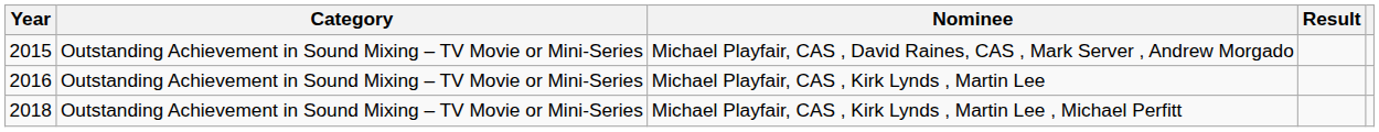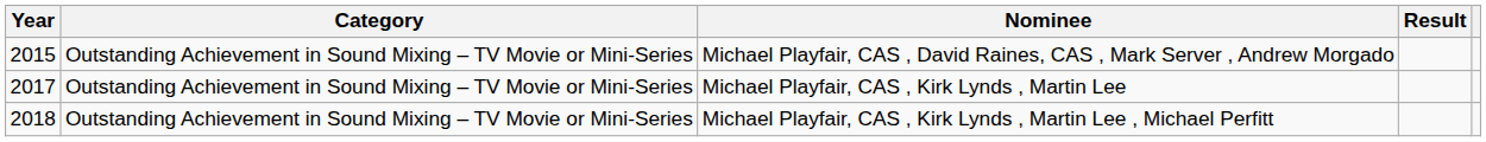 <table class="wikitable sortable">
 <tr>
 <th scope="col">Year</th>
 <th scope="col">Category</th>
 <th scope="col">Nominee</th>
 <th scope="col">Result</th>
 <th scope="col" class="unsortable"></th>
 </tr>
 <tr>
 <td>2015</td>
 <td scope="row">Outstanding Achievement in Sound Mixing – TV Movie or Mini-Series</td>
 <td>Michael Playfair, CAS , David Raines, CAS , Mark Server , Andrew Morgado <br></td>
 <td></td>
 <td style="text-align: center;"></td>
 </tr>
 <tr>
-<td>2016</td>
+<td>2017</td>
 <td scope="row">Outstanding Achievement in Sound Mixing – TV Movie or Mini-Series</td>
 <td>Michael Playfair, CAS , Kirk Lynds , Martin Lee <br></td>
 <td></td>
 <td style="text-align: center;"></td>
 </tr>
 <tr>
 <td>2018</td>
 <td scope="row">Outstanding Achievement in Sound Mixing – TV Movie or Mini-Series</td>
 <td>Michael Playfair, CAS , Kirk Lynds , Martin Lee , Michael Perfitt <br></td>
 <td></td>
 <td style="text-align: center;"></td>
 </tr>
 </table>
